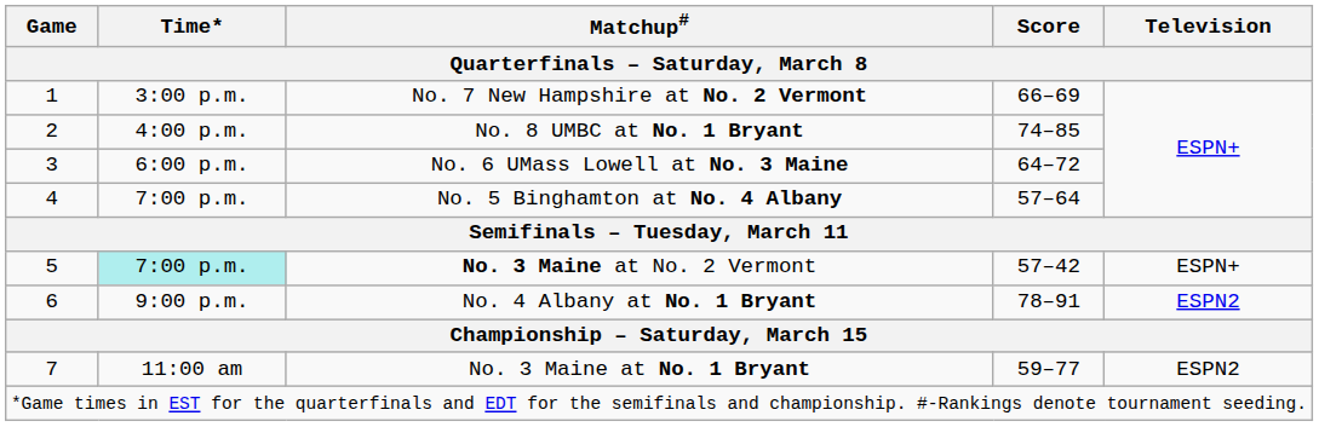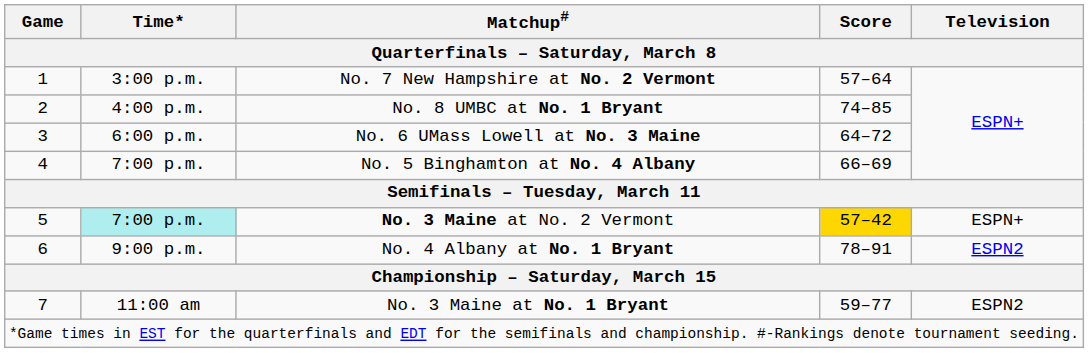 <table class="wikitable" style="font-size: 95%;text-align:center">
 <tr>
 <th>Game</th>
 <th>Time*</th>
 <th>Matchup<sup>#</sup></th>
 <th>Score</th>
 <th>Television</th>
 </tr>
 <tr>
 <th colspan="6">Quarterfinals – Saturday, March 8</th>
 </tr>
 <tr>
 <td>1</td>
 <td>3:00 p.m.</td>
 <td>No. 7 New Hampshire at <strong>No. 2 Vermont</strong></td>
-<td>66–69</td>
+<td>57–64</td>
 <td rowspan="4"><a href='#'>ESPN+</a></td>
 </tr>
 <tr>
 <td>2</td>
 <td>4:00 p.m.</td>
 <td>No. 8 UMBC at <strong>No. 1 Bryant</strong></td>
 <td>74–85</td>
 </tr>
 <tr>
 <td>3</td>
 <td>6:00 p.m.</td>
 <td>No. 6 UMass Lowell at <strong>No. 3 Maine</strong></td>
 <td>64–72</td>
 </tr>
 <tr>
 <td>4</td>
 <td>7:00 p.m.</td>
 <td>No. 5 Binghamton at <strong>No. 4 Albany</strong></td>
-<td>57–64</td>
+<td>66–69</td>
 </tr>
 <tr>
 <th colspan="6">Semifinals – Tuesday, March 11</th>
 </tr>
 <tr>
 <td>5</td>
 <td style="background: paleturquoise;">7:00 p.m.</td>
 <td><strong>No. 3 Maine</strong> at No. 2 Vermont</td>
-<td>57–42</td>
+<td style="background: gold;">57–42</td>
 <td>ESPN+</td>
 </tr>
 <tr>
 <td>6</td>
 <td>9:00 p.m.</td>
 <td>No. 4 Albany at <strong>No. 1 Bryant</strong></td>
 <td>78–91</td>
 <td><a href='#'>ESPN2</a></td>
 </tr>
 <tr>
 <th colspan="6">Championship – Saturday, March 15</th>
 </tr>
 <tr>
 <td>7</td>
 <td>11:00 am</td>
 <td>No. 3 Maine at <strong>No. 1 Bryant</strong></td>
 <td>59–77</td>
 <td rowspan="1">ESPN2</td>
 </tr>
 <tr>
 <td colspan="6"><small>*Game times in <a href='#'>EST</a> for the quarterfinals and <a href='#'>EDT</a> for the semifinals and championship. #-Rankings denote tournament seeding.</small></td>
 </tr>
 </table>
